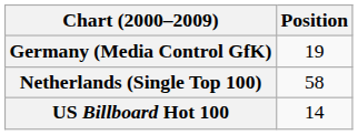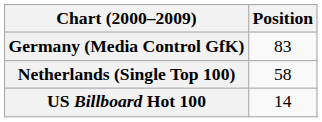 <table class="wikitable sortable plainrowheaders" style="text-align:center">
 <tr>
 <th>Chart (2000–2009)</th>
 <th>Position</th>
 </tr>
 <tr>
 <th scope="row">Germany (Media Control GfK)</th>
-<td>19</td>
+<td>83</td>
 </tr>
 <tr>
 <th scope="row">Netherlands (Single Top 100)</th>
 <td>58</td>
 </tr>
 <tr>
 <th scope="row">US <em>Billboard</em> Hot 100</th>
 <td>14</td>
 </tr>
 </table>
